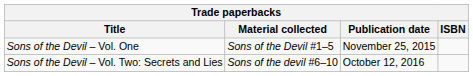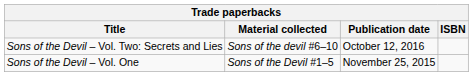 <table class="wikitable">
 <tr>
 <th colspan=4>Trade paperbacks</th>
 </tr>
 <tr>
 <th>Title</th>
 <th>Material collected</th>
 <th>Publication date</th>
 <th>ISBN</th>
 </tr>
 <tr>
+<td><em>Sons of the Devil</em> – Vol. Two: Secrets and Lies</td>
+<td><em>Sons of the devil</em> #6–10</td>
+<td>October 12, 2016</td>
+<td></td>
+</tr>
+<tr>
 <td><em>Sons of the Devil</em> – Vol. One</td>
 <td><em>Sons of the Devil</em> #1–5</td>
 <td>November 25, 2015</td>
 <td></td>
 </tr>
-<tr>
-<td><em>Sons of the Devil</em> – Vol. Two: Secrets and Lies</td>
-<td><em>Sons of the devil</em> #6–10</td>
-<td>October 12, 2016</td>
-<td></td>
-</tr>
 </table>
